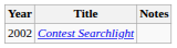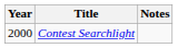 <table class="wikitable">
 <tr>
 <th>Year</th>
 <th>Title</th>
 <th>Notes</th>
 </tr>
 <tr>
-<td>2002</td>
+<td>2000</td>
 <td><em><a href='#'>Contest Searchlight</a></em></td>
 <td></td>
 </tr>
 </table>
